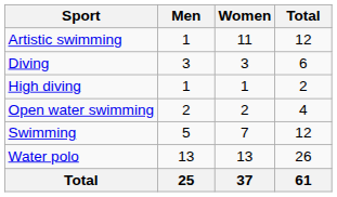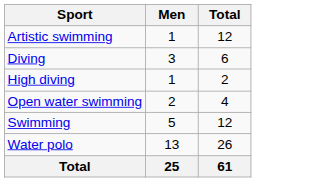 <table class="wikitable sortable" style="text-align:center;">
 <tr>
 <th width=130>Sport</th>
 <th width=55>Men</th>
-<th width=55>Women</th>
 <th width=55>Total</th>
 </tr>
 <tr>
 <td align=left><a href='#'>Artistic swimming</a></td>
 <td>1</td>
-<td>11</td>
 <td>12</td>
 </tr>
 <tr>
 <td align=left><a href='#'>Diving</a></td>
-<td>3</td>
 <td>3</td>
 <td>6</td>
 </tr>
 <tr>
 <td align=left><a href='#'>High diving</a></td>
 <td>1</td>
-<td>1</td>
 <td>2</td>
 </tr>
 <tr>
 <td align=left nowrap><a href='#'>Open water swimming</a></td>
-<td>2</td>
 <td>2</td>
 <td>4</td>
 </tr>
 <tr>
 <td align=left><a href='#'>Swimming</a></td>
 <td>5</td>
-<td>7</td>
 <td>12</td>
 </tr>
 <tr>
 <td align=left><a href='#'>Water polo</a></td>
-<td>13</td>
 <td>13</td>
 <td>26</td>
 </tr>
 <tr>
 <th>Total</th>
 <th>25</th>
-<th>37</th>
 <th>61</th>
 </tr>
 </table>
